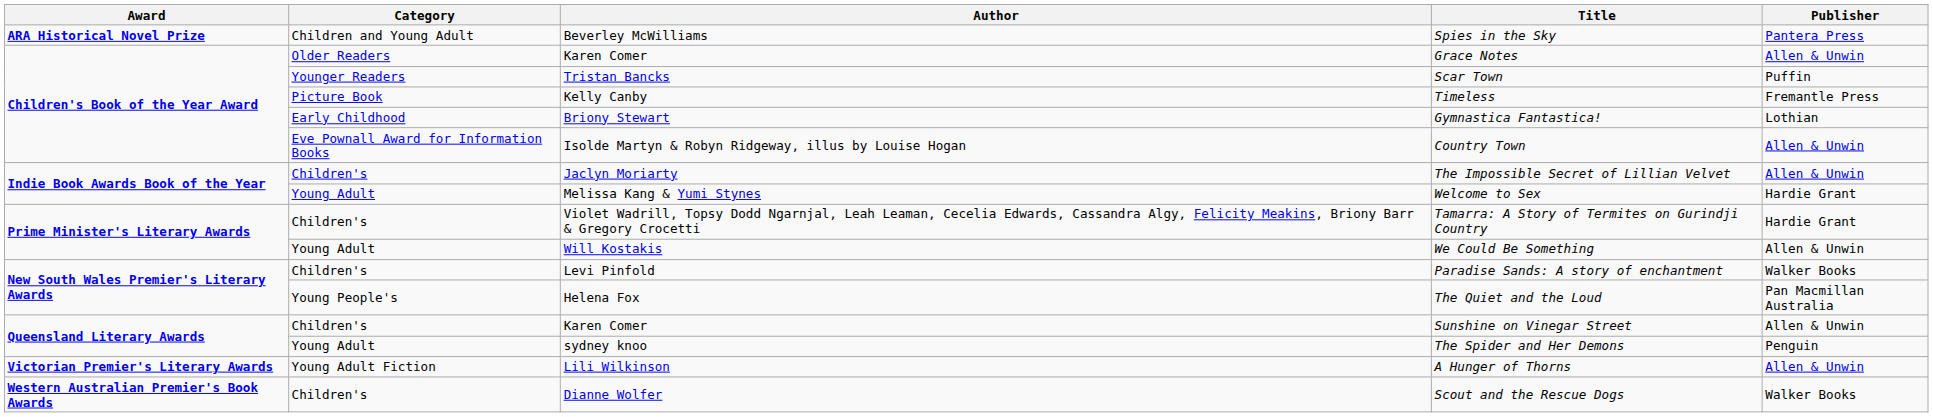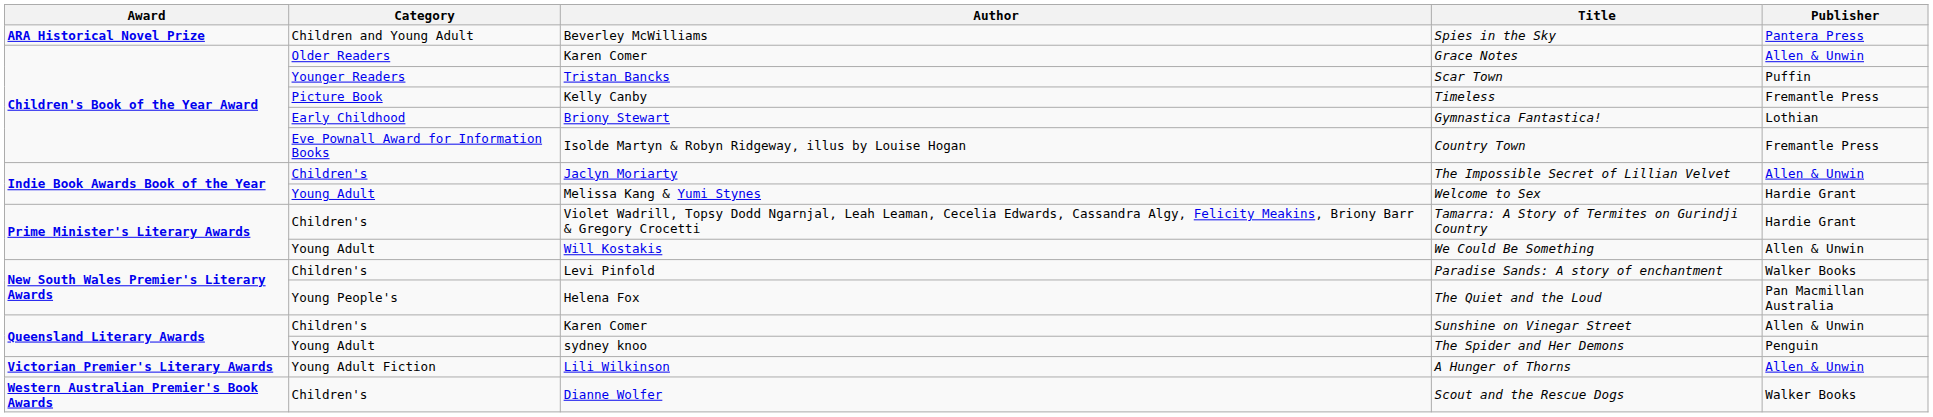 <table class="wikitable" width="100%">
 <tr>
 <th>Award</th>
 <th>Category</th>
 <th>Author</th>
 <th>Title</th>
 <th>Publisher</th>
 </tr>
 <tr>
 <td><strong><a href='#'>ARA Historical Novel Prize</a></strong></td>
 <td>Children and Young Adult</td>
 <td>Beverley McWilliams</td>
 <td><em>Spies in the Sky</em></td>
 <td><a href='#'>Pantera Press</a></td>
 </tr>
 <tr>
 <td rowspan="5"><strong><a href='#'>Children's Book of the Year Award</a></strong></td>
 <td><a href='#'>Older Readers</a></td>
 <td>Karen Comer</td>
 <td><em>Grace Notes</em></td>
 <td><a href='#'>Allen & Unwin</a></td>
 </tr>
 <tr>
 <td><a href='#'>Younger Readers</a></td>
 <td><a href='#'>Tristan Bancks</a></td>
 <td><em>Scar Town</em></td>
 <td>Puffin</td>
 </tr>
 <tr>
 <td><a href='#'>Picture Book</a></td>
 <td>Kelly Canby</td>
 <td><em>Timeless</em></td>
 <td>Fremantle Press</td>
 </tr>
 <tr>
 <td><a href='#'>Early Childhood</a></td>
 <td><a href='#'>Briony Stewart</a></td>
 <td><em>Gymnastica Fantastica!</em></td>
 <td>Lothian</td>
 </tr>
 <tr>
 <td><a href='#'>Eve Pownall Award for Information Books</a></td>
 <td>Isolde Martyn & Robyn Ridgeway, illus by Louise Hogan</td>
 <td><em>Country Town</em></td>
-<td><a href='#'>Allen & Unwin</a></td>
+<td>Fremantle Press</td>
 </tr>
 <tr>
 <td rowspan=2><strong><a href='#'>Indie Book Awards Book of the Year</a></strong></td>
 <td><a href='#'>Children's</a></td>
 <td><a href='#'>Jaclyn Moriarty</a></td>
 <td><em>The Impossible Secret of Lillian Velvet</em></td>
 <td><a href='#'>Allen & Unwin</a></td>
 </tr>
 <tr>
 <td><a href='#'>Young Adult</a></td>
 <td>Melissa Kang & <a href='#'>Yumi Stynes</a></td>
 <td><em>Welcome to Sex</em></td>
 <td>Hardie Grant</td>
 </tr>
 <tr>
 <td rowspan="2"><strong><a href='#'>Prime Minister's Literary Awards</a></strong></td>
 <td>Children's</td>
 <td>Violet Wadrill, Topsy Dodd Ngarnjal, Leah Leaman, Cecelia Edwards, Cassandra Algy, <a href='#'>Felicity Meakins</a>, Briony Barr & Gregory Crocetti</td>
 <td><em>Tamarra: A Story of Termites on Gurindji Country</em></td>
 <td>Hardie Grant</td>
 </tr>
 <tr>
 <td>Young Adult</td>
 <td><a href='#'>Will Kostakis</a></td>
 <td><em>We Could Be Something</em></td>
 <td>Allen & Unwin</td>
 </tr>
 <tr>
 <td rowspan="2"><strong><a href='#'>New South Wales Premier's Literary Awards</a></strong></td>
 <td>Children's</td>
 <td>Levi Pinfold</td>
 <td><em>Paradise Sands: A story of enchantment</em></td>
 <td>Walker Books</td>
 </tr>
 <tr>
 <td>Young People's</td>
 <td>Helena Fox</td>
 <td><em>The Quiet and the Loud</em></td>
 <td>Pan Macmillan Australia</td>
 </tr>
 <tr>
 <td rowspan="2"><strong><a href='#'>Queensland Literary Awards</a></strong></td>
 <td>Children's</td>
 <td>Karen Comer</td>
 <td><em>Sunshine on Vinegar Street</em></td>
 <td>Allen & Unwin</td>
 </tr>
 <tr>
 <td>Young Adult</td>
 <td>sydney knoo</td>
 <td><em>The Spider and Her Demons</em></td>
 <td>Penguin</td>
 </tr>
 <tr>
 <td><strong><a href='#'>Victorian Premier's Literary Awards</a></strong></td>
 <td>Young Adult Fiction</td>
 <td><a href='#'>Lili Wilkinson</a></td>
 <td><em>A Hunger of Thorns</em></td>
 <td><a href='#'>Allen & Unwin</a></td>
 </tr>
 <tr>
 <td><strong><a href='#'>Western Australian Premier's Book Awards</a></strong></td>
 <td>Children's</td>
 <td><a href='#'>Dianne Wolfer</a></td>
 <td><em>Scout and the Rescue Dogs</em></td>
 <td>Walker Books</td>
 </tr>
 </table>
